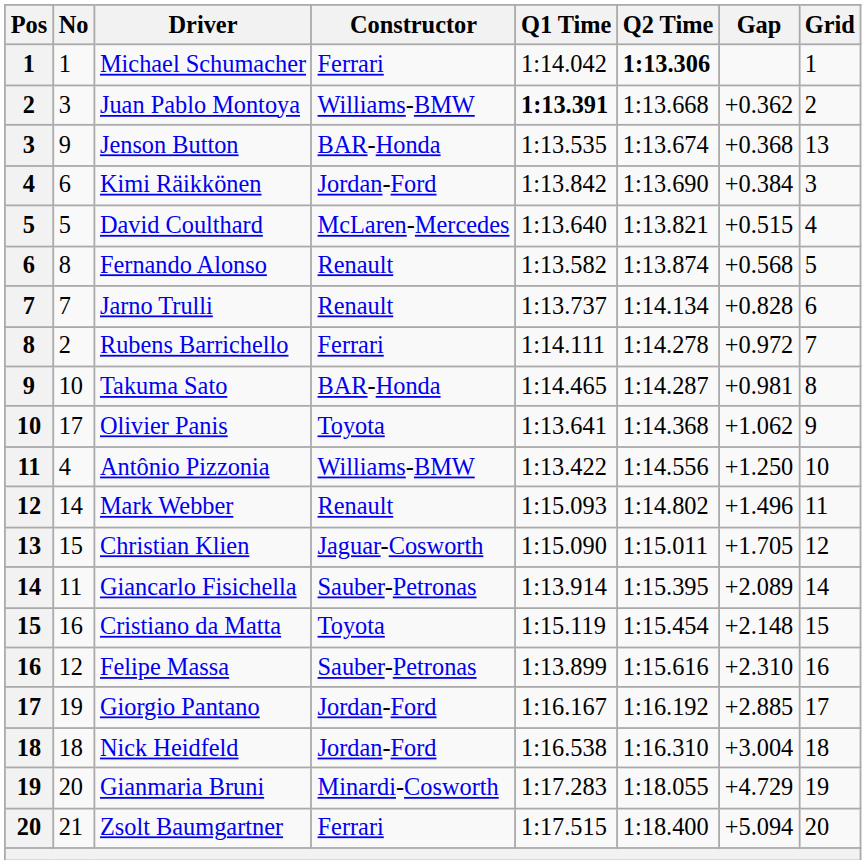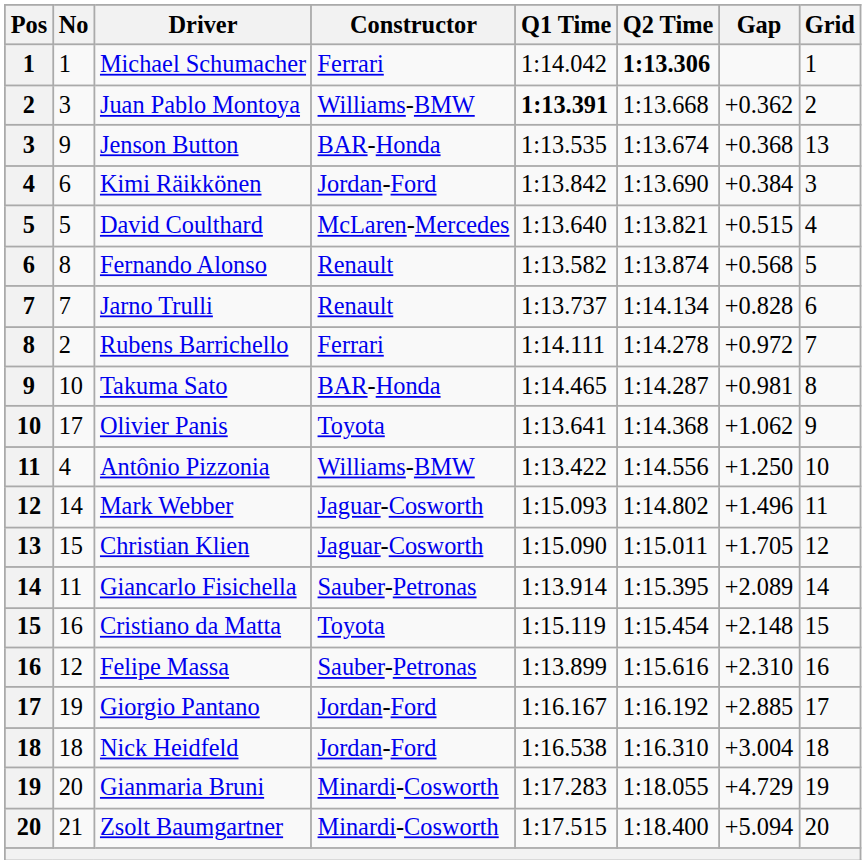 <table class="wikitable sortable" style="font-size: 85%;">
 <tr>
 <th>Pos</th>
 <th>No</th>
 <th>Driver</th>
 <th>Constructor</th>
 <th>Q1 Time</th>
 <th>Q2 Time</th>
 <th>Gap</th>
 <th>Grid</th>
 </tr>
 <tr>
 <th>1</th>
 <td>1</td>
 <td> <a href='#'>Michael Schumacher</a></td>
 <td><a href='#'>Ferrari</a></td>
 <td>1:14.042</td>
 <td><strong>1:13.306</strong></td>
 <td></td>
 <td>1</td>
 </tr>
 <tr>
 <th>2</th>
 <td>3</td>
 <td> <a href='#'>Juan Pablo Montoya</a></td>
 <td><a href='#'>Williams</a>-<a href='#'>BMW</a></td>
 <td><strong>1:13.391</strong></td>
 <td>1:13.668</td>
 <td>+0.362</td>
 <td>2</td>
 </tr>
 <tr>
 <th>3</th>
 <td>9</td>
 <td> <a href='#'>Jenson Button</a></td>
 <td><a href='#'>BAR</a>-<a href='#'>Honda</a></td>
 <td>1:13.535</td>
 <td>1:13.674</td>
 <td>+0.368</td>
 <td>13</td>
 </tr>
 <tr>
 <th>4</th>
 <td>6</td>
 <td> <a href='#'>Kimi Räikkönen</a></td>
 <td><a href='#'>Jordan</a>-<a href='#'>Ford</a></td>
 <td>1:13.842</td>
 <td>1:13.690</td>
 <td>+0.384</td>
 <td>3</td>
 </tr>
 <tr>
 <th>5</th>
 <td>5</td>
 <td> <a href='#'>David Coulthard</a></td>
 <td><a href='#'>McLaren</a>-<a href='#'>Mercedes</a></td>
 <td>1:13.640</td>
 <td>1:13.821</td>
 <td>+0.515</td>
 <td>4</td>
 </tr>
 <tr>
 <th>6</th>
 <td>8</td>
 <td> <a href='#'>Fernando Alonso</a></td>
 <td><a href='#'>Renault</a></td>
 <td>1:13.582</td>
 <td>1:13.874</td>
 <td>+0.568</td>
 <td>5</td>
 </tr>
 <tr>
 <th>7</th>
 <td>7</td>
 <td> <a href='#'>Jarno Trulli</a></td>
 <td><a href='#'>Renault</a></td>
 <td>1:13.737</td>
 <td>1:14.134</td>
 <td>+0.828</td>
 <td>6</td>
 </tr>
 <tr>
 <th>8</th>
 <td>2</td>
 <td> <a href='#'>Rubens Barrichello</a></td>
 <td><a href='#'>Ferrari</a></td>
 <td>1:14.111</td>
 <td>1:14.278</td>
 <td>+0.972</td>
 <td>7</td>
 </tr>
 <tr>
 <th>9</th>
 <td>10</td>
 <td> <a href='#'>Takuma Sato</a></td>
 <td><a href='#'>BAR</a>-<a href='#'>Honda</a></td>
 <td>1:14.465</td>
 <td>1:14.287</td>
 <td>+0.981</td>
 <td>8</td>
 </tr>
 <tr>
 <th>10</th>
 <td>17</td>
 <td> <a href='#'>Olivier Panis</a></td>
 <td><a href='#'>Toyota</a></td>
 <td>1:13.641</td>
 <td>1:14.368</td>
 <td>+1.062</td>
 <td>9</td>
 </tr>
 <tr>
 <th>11</th>
 <td>4</td>
 <td> <a href='#'>Antônio Pizzonia</a></td>
 <td><a href='#'>Williams</a>-<a href='#'>BMW</a></td>
 <td>1:13.422</td>
 <td>1:14.556</td>
 <td>+1.250</td>
 <td>10</td>
 </tr>
 <tr>
 <th>12</th>
 <td>14</td>
 <td> <a href='#'>Mark Webber</a></td>
-<td><a href='#'>Renault</a></td>
+<td><a href='#'>Jaguar</a>-<a href='#'>Cosworth</a></td>
 <td>1:15.093</td>
 <td>1:14.802</td>
 <td>+1.496</td>
 <td>11</td>
 </tr>
 <tr>
 <th>13</th>
 <td>15</td>
 <td> <a href='#'>Christian Klien</a></td>
 <td><a href='#'>Jaguar</a>-<a href='#'>Cosworth</a></td>
 <td>1:15.090</td>
 <td>1:15.011</td>
 <td>+1.705</td>
 <td>12</td>
 </tr>
 <tr>
 <th>14</th>
 <td>11</td>
 <td> <a href='#'>Giancarlo Fisichella</a></td>
 <td><a href='#'>Sauber</a>-<a href='#'>Petronas</a></td>
 <td>1:13.914</td>
 <td>1:15.395</td>
 <td>+2.089</td>
 <td>14</td>
 </tr>
 <tr>
 <th>15</th>
 <td>16</td>
 <td> <a href='#'>Cristiano da Matta</a></td>
 <td><a href='#'>Toyota</a></td>
 <td>1:15.119</td>
 <td>1:15.454</td>
 <td>+2.148</td>
 <td>15</td>
 </tr>
 <tr>
 <th>16</th>
 <td>12</td>
 <td> <a href='#'>Felipe Massa</a></td>
 <td><a href='#'>Sauber</a>-<a href='#'>Petronas</a></td>
 <td>1:13.899</td>
 <td>1:15.616</td>
 <td>+2.310</td>
 <td>16</td>
 </tr>
 <tr>
 <th>17</th>
 <td>19</td>
 <td> <a href='#'>Giorgio Pantano</a></td>
 <td><a href='#'>Jordan</a>-<a href='#'>Ford</a></td>
 <td>1:16.167</td>
 <td>1:16.192</td>
 <td>+2.885</td>
 <td>17</td>
 </tr>
 <tr>
 <th>18</th>
 <td>18</td>
 <td> <a href='#'>Nick Heidfeld</a></td>
 <td><a href='#'>Jordan</a>-<a href='#'>Ford</a></td>
 <td>1:16.538</td>
 <td>1:16.310</td>
 <td>+3.004</td>
 <td>18</td>
 </tr>
 <tr>
 <th>19</th>
 <td>20</td>
 <td> <a href='#'>Gianmaria Bruni</a></td>
 <td><a href='#'>Minardi</a>-<a href='#'>Cosworth</a></td>
 <td>1:17.283</td>
 <td>1:18.055</td>
 <td>+4.729</td>
 <td>19</td>
 </tr>
 <tr>
 <th>20</th>
 <td>21</td>
 <td> <a href='#'>Zsolt Baumgartner</a></td>
-<td><a href='#'>Ferrari</a></td>
+<td><a href='#'>Minardi</a>-<a href='#'>Cosworth</a></td>
 <td>1:17.515</td>
 <td>1:18.400</td>
 <td>+5.094</td>
 <td>20</td>
 </tr>
 <tr>
 <th colspan="8"></th>
 </tr>
 </table>
